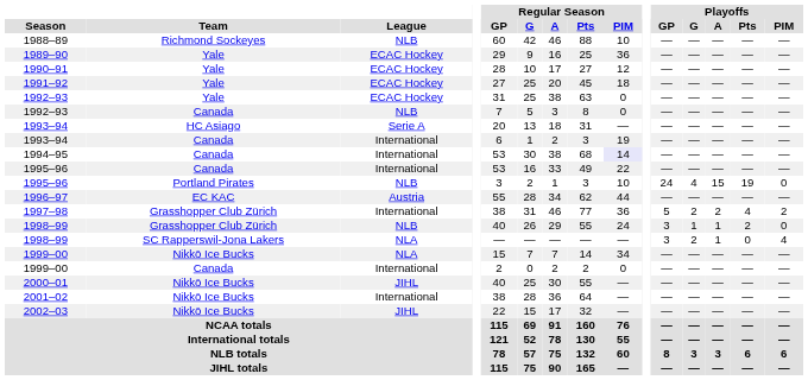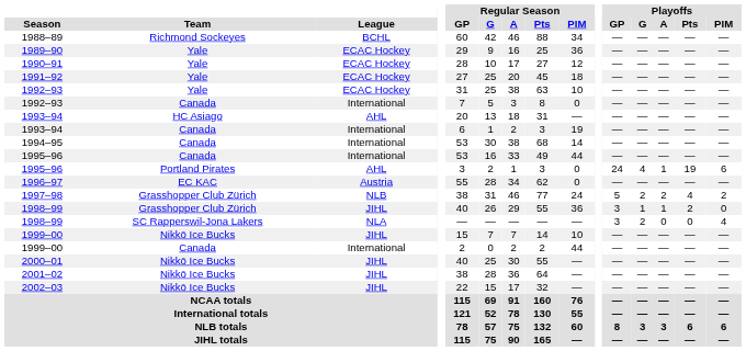 <table border="0" cellpadding="1" cellspacing="0" style="text-align:center; width:70em">
 <tr bgcolor="#e0e0e0">
 <th colspan="3"  bgcolor="#ffffff"> </th>
 <th rowspan="99" bgcolor="#ffffff"> </th>
 <th colspan="5">Regular Season</th>
 <th rowspan="99" bgcolor="#ffffff"> </th>
 <th colspan="5">Playoffs</th>
 </tr>
 <tr bgcolor="#e0e0e0">
 <th>Season</th>
 <th>Team</th>
 <th>League</th>
 <th>GP</th>
 <th><a href='#'>G</a></th>
 <th><a href='#'>A</a></th>
 <th><a href='#'>Pts</a></th>
 <th><a href='#'>PIM</a></th>
 <th>GP</th>
 <th>G</th>
 <th>A</th>
 <th>Pts</th>
 <th>PIM</th>
 </tr>
 <tr>
 <td>1988–89</td>
 <td><a href='#'>Richmond Sockeyes</a></td>
-<td><a href='#'>NLB</a></td>
+<td><a href='#'>BCHL</a></td>
 <td>60</td>
 <td>42</td>
 <td>46</td>
 <td>88</td>
-<td>10</td>
+<td>34</td>
 <td>—</td>
 <td>—</td>
 <td>—</td>
 <td>—</td>
 <td>—</td>
 </tr>
 <tr bgcolor="f0f0f0">
 <td><a href='#'>1989–90</a></td>
 <td><a href='#'>Yale</a></td>
 <td><a href='#'>ECAC Hockey</a></td>
 <td>29</td>
 <td>9</td>
 <td>16</td>
 <td>25</td>
 <td>36</td>
 <td>—</td>
 <td>—</td>
 <td>—</td>
 <td>—</td>
 <td>—</td>
 </tr>
 <tr>
 <td><a href='#'>1990–91</a></td>
 <td><a href='#'>Yale</a></td>
 <td><a href='#'>ECAC Hockey</a></td>
 <td>28</td>
 <td>10</td>
 <td>17</td>
 <td>27</td>
 <td>12</td>
 <td>—</td>
 <td>—</td>
 <td>—</td>
 <td>—</td>
 <td>—</td>
 </tr>
 <tr bgcolor="f0f0f0">
 <td><a href='#'>1991–92</a></td>
 <td><a href='#'>Yale</a></td>
 <td><a href='#'>ECAC Hockey</a></td>
 <td>27</td>
 <td>25</td>
 <td>20</td>
 <td>45</td>
 <td>18</td>
 <td>—</td>
 <td>—</td>
 <td>—</td>
 <td>—</td>
 <td>—</td>
 </tr>
 <tr>
 <td><a href='#'>1992–93</a></td>
 <td><a href='#'>Yale</a></td>
 <td><a href='#'>ECAC Hockey</a></td>
 <td>31</td>
 <td>25</td>
 <td>38</td>
 <td>63</td>
-<td>0</td>
+<td>10</td>
 <td>—</td>
 <td>—</td>
 <td>—</td>
 <td>—</td>
 <td>—</td>
 </tr>
 <tr bgcolor="f0f0f0">
 <td>1992–93</td>
 <td><a href='#'>Canada</a></td>
-<td><a href='#'>NLB</a></td>
+<td>International</td>
 <td>7</td>
 <td>5</td>
 <td>3</td>
 <td>8</td>
 <td>0</td>
 <td>—</td>
 <td>—</td>
 <td>—</td>
 <td>—</td>
 <td>—</td>
 </tr>
 <tr>
 <td><a href='#'>1993–94</a></td>
 <td><a href='#'>HC Asiago</a></td>
-<td><a href='#'>Serie A</a></td>
+<td><a href='#'>AHL</a></td>
 <td>20</td>
 <td>13</td>
 <td>18</td>
 <td>31</td>
 <td>—</td>
 <td>—</td>
 <td>—</td>
 <td>—</td>
 <td>—</td>
 <td>—</td>
 </tr>
 <tr bgcolor="f0f0f0">
 <td>1993–94</td>
 <td><a href='#'>Canada</a></td>
 <td>International</td>
 <td>6</td>
 <td>1</td>
 <td>2</td>
 <td>3</td>
 <td>19</td>
 <td>—</td>
 <td>—</td>
 <td>—</td>
 <td>—</td>
 <td>—</td>
 </tr>
 <tr>
 <td>1994–95</td>
 <td><a href='#'>Canada</a></td>
 <td>International</td>
 <td>53</td>
 <td>30</td>
 <td>38</td>
 <td>68</td>
-<td style="background: lavender;">14</td>
+<td>14</td>
 <td>—</td>
 <td>—</td>
 <td>—</td>
 <td>—</td>
 <td>—</td>
 </tr>
 <tr bgcolor="f0f0f0">
 <td>1995–96</td>
 <td><a href='#'>Canada</a></td>
 <td>International</td>
 <td>53</td>
 <td>16</td>
 <td>33</td>
 <td>49</td>
-<td>22</td>
+<td>44</td>
 <td>—</td>
 <td>—</td>
 <td>—</td>
 <td>—</td>
 <td>—</td>
 </tr>
 <tr>
 <td><a href='#'>1995–96</a></td>
 <td><a href='#'>Portland Pirates</a></td>
-<td><a href='#'>NLB</a></td>
+<td><a href='#'>AHL</a></td>
 <td>3</td>
 <td>2</td>
 <td>1</td>
 <td>3</td>
-<td>10</td>
+<td>0</td>
 <td>24</td>
 <td>4</td>
-<td>15</td>
+<td>1</td>
 <td>19</td>
-<td>0</td>
+<td>6</td>
 </tr>
 <tr bgcolor="f0f0f0">
 <td><a href='#'>1996–97</a></td>
 <td><a href='#'>EC KAC</a></td>
 <td><a href='#'>Austria</a></td>
 <td>55</td>
 <td>28</td>
 <td>34</td>
 <td>62</td>
-<td>44</td>
+<td>0</td>
 <td>—</td>
 <td>—</td>
 <td>—</td>
 <td>—</td>
 <td>—</td>
 </tr>
 <tr>
 <td><a href='#'>1997–98</a></td>
 <td><a href='#'>Grasshopper Club Zürich</a></td>
-<td>International</td>
+<td><a href='#'>NLB</a></td>
 <td>38</td>
 <td>31</td>
 <td>46</td>
 <td>77</td>
-<td>36</td>
+<td>24</td>
 <td>5</td>
 <td>2</td>
 <td>2</td>
 <td>4</td>
 <td>2</td>
 </tr>
 <tr bgcolor="f0f0f0">
 <td><a href='#'>1998–99</a></td>
 <td><a href='#'>Grasshopper Club Zürich</a></td>
-<td><a href='#'>NLB</a></td>
+<td><a href='#'>JIHL</a></td>
 <td>40</td>
 <td>26</td>
 <td>29</td>
 <td>55</td>
-<td>24</td>
+<td>36</td>
 <td>3</td>
 <td>1</td>
 <td>1</td>
 <td>2</td>
 <td>0</td>
 </tr>
 <tr>
 <td><a href='#'>1998–99</a></td>
 <td><a href='#'>SC Rapperswil-Jona Lakers</a></td>
 <td><a href='#'>NLA</a></td>
 <td>—</td>
 <td>—</td>
 <td>—</td>
 <td>—</td>
 <td>—</td>
 <td>3</td>
 <td>2</td>
-<td>1</td>
+<td>0</td>
 <td>0</td>
 <td>4</td>
 </tr>
 <tr bgcolor="f0f0f0">
 <td><a href='#'>1999–00</a></td>
 <td><a href='#'>Nikkō Ice Bucks</a></td>
-<td><a href='#'>NLA</a></td>
+<td><a href='#'>JIHL</a></td>
 <td>15</td>
 <td>7</td>
 <td>7</td>
 <td>14</td>
-<td>34</td>
+<td>10</td>
 <td>—</td>
 <td>—</td>
 <td>—</td>
 <td>—</td>
 <td>—</td>
 </tr>
 <tr>
 <td>1999–00</td>
 <td><a href='#'>Canada</a></td>
 <td>International</td>
 <td>2</td>
 <td>0</td>
 <td>2</td>
 <td>2</td>
-<td>0</td>
+<td>44</td>
 <td>—</td>
 <td>—</td>
 <td>—</td>
 <td>—</td>
 <td>—</td>
 </tr>
 <tr bgcolor="f0f0f0">
 <td><a href='#'>2000–01</a></td>
 <td><a href='#'>Nikkō Ice Bucks</a></td>
 <td><a href='#'>JIHL</a></td>
 <td>40</td>
 <td>25</td>
 <td>30</td>
 <td>55</td>
 <td>—</td>
 <td>—</td>
 <td>—</td>
 <td>—</td>
 <td>—</td>
 <td>—</td>
 </tr>
 <tr>
 <td><a href='#'>2001–02</a></td>
 <td><a href='#'>Nikkō Ice Bucks</a></td>
-<td>International</td>
+<td><a href='#'>JIHL</a></td>
 <td>38</td>
 <td>28</td>
 <td>36</td>
 <td>64</td>
 <td>—</td>
 <td>—</td>
 <td>—</td>
 <td>—</td>
 <td>—</td>
 <td>—</td>
 </tr>
 <tr bgcolor="f0f0f0">
 <td><a href='#'>2002–03</a></td>
 <td><a href='#'>Nikkō Ice Bucks</a></td>
 <td><a href='#'>JIHL</a></td>
 <td>22</td>
 <td>15</td>
 <td>17</td>
 <td>32</td>
 <td>—</td>
 <td>—</td>
 <td>—</td>
 <td>—</td>
 <td>—</td>
 <td>—</td>
 </tr>
 <tr bgcolor="#e0e0e0">
 <th colspan="3">NCAA totals</th>
 <th>115</th>
 <th>69</th>
 <th>91</th>
 <th>160</th>
 <th>76</th>
 <th>—</th>
 <th>—</th>
 <th>—</th>
 <th>—</th>
 <th>—</th>
 </tr>
 <tr bgcolor="#e0e0e0">
 <th colspan="3">International totals</th>
 <th>121</th>
 <th>52</th>
 <th>78</th>
 <th>130</th>
 <th>55</th>
 <th>—</th>
 <th>—</th>
 <th>—</th>
 <th>—</th>
 <th>—</th>
 </tr>
 <tr bgcolor="#e0e0e0">
 <th colspan="3">NLB totals</th>
 <th>78</th>
 <th>57</th>
 <th>75</th>
 <th>132</th>
 <th>60</th>
 <th>8</th>
 <th>3</th>
 <th>3</th>
 <th>6</th>
 <th>6</th>
 </tr>
 <tr bgcolor="#e0e0e0">
 <th colspan="3">JIHL totals</th>
 <th>115</th>
 <th>75</th>
 <th>90</th>
 <th>165</th>
 <th>—</th>
 <th>—</th>
 <th>—</th>
 <th>—</th>
 <th>—</th>
 <th>—</th>
 </tr>
 </table>
